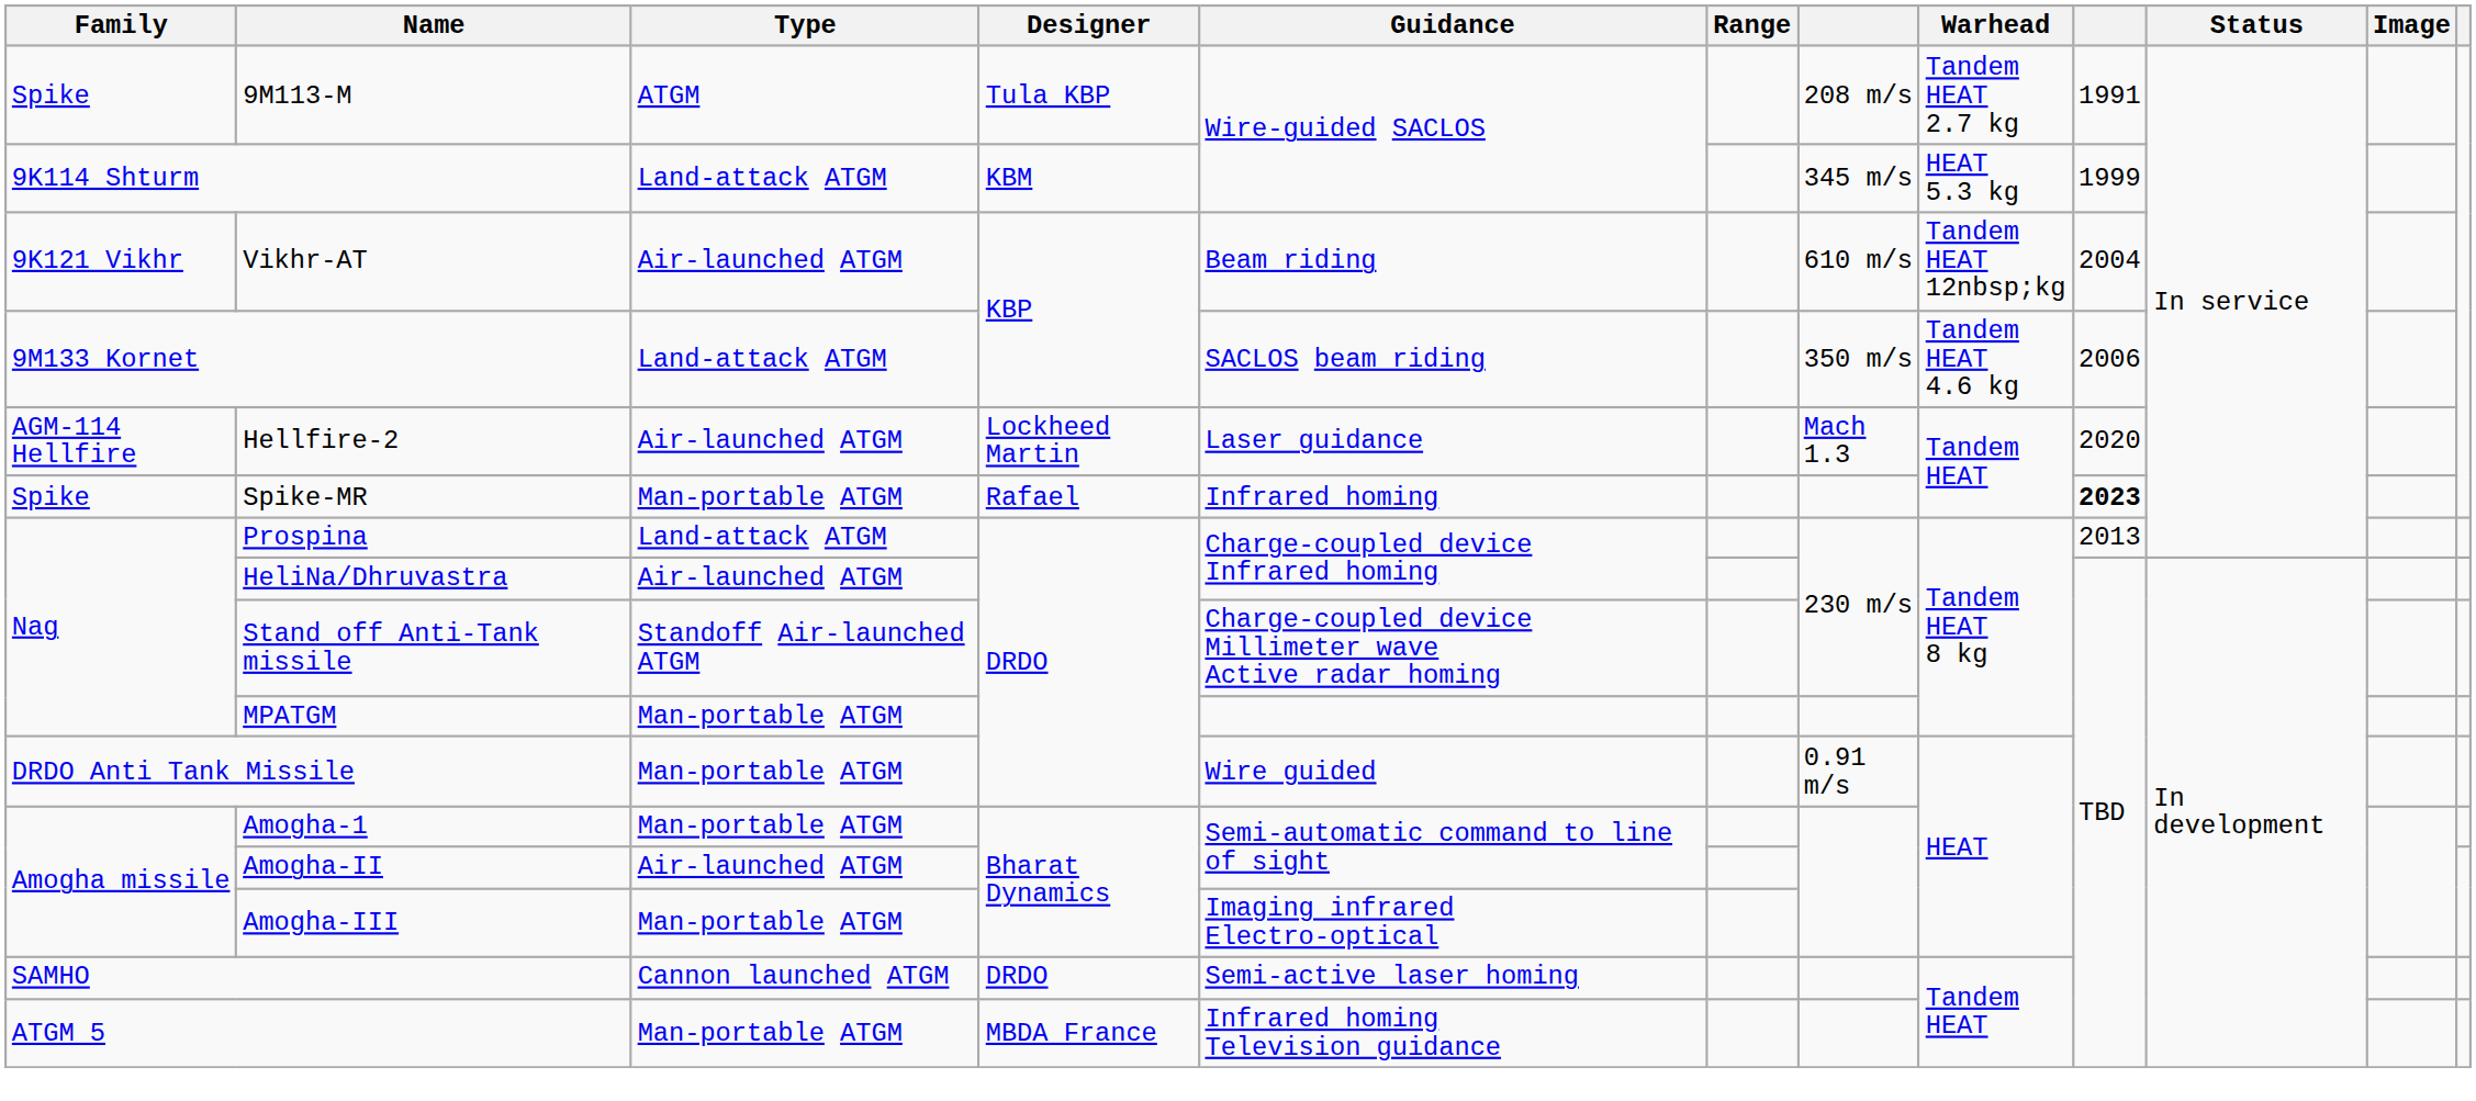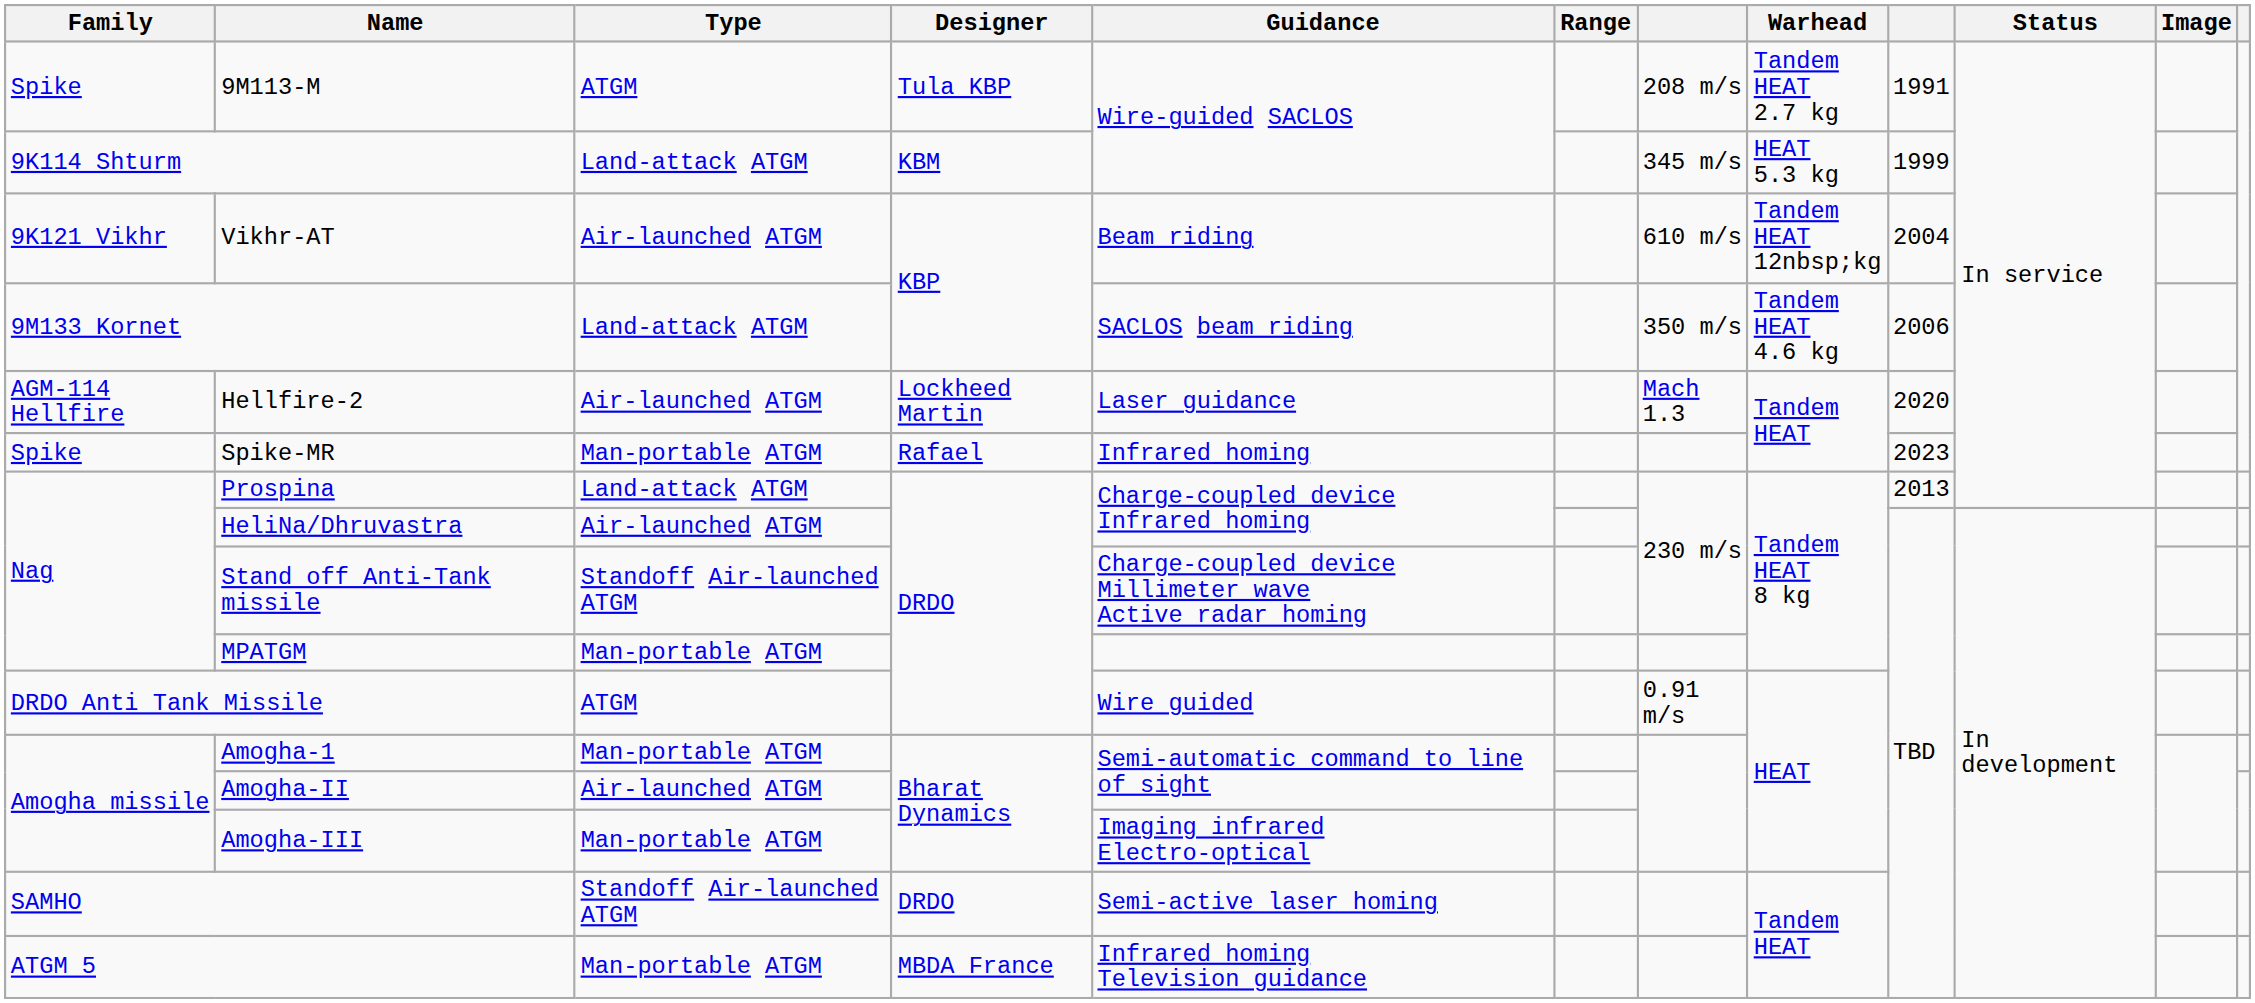 <table class="wikitable sortable" style="text-align:center|100px; font-size: 85%; width:95em;">
 <tr>
 <th>Family</th>
 <th>Name</th>
 <th>Type</th>
 <th>Designer</th>
 <th>Guidance</th>
 <th>Range</th>
 <th></th>
 <th>Warhead</th>
 <th></th>
 <th>Status</th>
 <th>Image</th>
 <th></th>
 </tr>
 <tr>
 <td><a href='#'>Spike</a></td>
 <td>9M113-M</td>
 <td><a href='#'>ATGM</a></td>
 <td> <a href='#'>Tula KBP</a></td>
 <td rowspan="2"><a href='#'>Wire-guided</a> <a href='#'>SACLOS</a></td>
 <td></td>
 <td>208 m/s</td>
 <td><a href='#'>Tandem</a> <br> <a href='#'>HEAT</a> <br> 2.7 kg</td>
 <td>1991</td>
 <td rowspan="7">In service</td>
 <td></td>
 <td rowspan="6"></td>
 </tr>
 <tr>
 <td colspan="2"><a href='#'>9K114 Shturm</a></td>
 <td><a href='#'>Land-attack</a> <a href='#'>ATGM</a></td>
 <td> <a href='#'>KBM</a></td>
 <td></td>
 <td>345 m/s</td>
 <td><a href='#'>HEAT</a> <br> 5.3 kg</td>
 <td>1999</td>
 <td></td>
 </tr>
 <tr>
 <td><a href='#'>9K121 Vikhr</a></td>
 <td>Vikhr-AT</td>
 <td><a href='#'>Air-launched</a> <a href='#'>ATGM</a></td>
 <td rowspan="2"> <a href='#'>KBP</a></td>
 <td><a href='#'>Beam riding</a></td>
 <td></td>
 <td>610 m/s</td>
 <td><a href='#'>Tandem</a> <br> <a href='#'>HEAT</a> <br> 12nbsp;kg</td>
 <td>2004</td>
 <td></td>
 </tr>
 <tr>
 <td colspan="2"><a href='#'>9M133 Kornet</a></td>
 <td><a href='#'>Land-attack</a> <a href='#'>ATGM</a></td>
 <td><a href='#'>SACLOS</a> <a href='#'>beam riding</a></td>
 <td></td>
 <td>350 m/s</td>
 <td><a href='#'>Tandem</a> <br> <a href='#'>HEAT</a> <br> 4.6 kg</td>
 <td>2006</td>
 <td></td>
 </tr>
 <tr>
 <td><a href='#'>AGM-114 Hellfire</a></td>
 <td>Hellfire-2</td>
 <td><a href='#'>Air-launched</a> <a href='#'>ATGM</a></td>
 <td> <a href='#'>Lockheed Martin</a></td>
 <td><a href='#'>Laser guidance</a></td>
 <td></td>
 <td><a href='#'>Mach</a> 1.3</td>
 <td rowspan="2"><a href='#'>Tandem</a> <br> <a href='#'>HEAT</a></td>
 <td>2020</td>
 <td></td>
 </tr>
 <tr>
 <td><a href='#'>Spike</a></td>
 <td>Spike-MR</td>
 <td><a href='#'>Man-portable</a> <a href='#'>ATGM</a></td>
 <td> <a href='#'>Rafael</a></td>
 <td><a href='#'>Infrared homing</a></td>
 <td></td>
 <td></td>
-<td><strong>2023</strong></td>
+<td>2023</td>
 <td></td>
 </tr>
 <tr>
 <td rowspan="4"><a href='#'>Nag</a></td>
 <td><a href='#'>Prospina</a></td>
 <td><a href='#'>Land-attack</a> <a href='#'>ATGM</a></td>
 <td rowspan="5"> <a href='#'>DRDO</a></td>
 <td rowspan="2"><a href='#'>Charge-coupled device</a> <br> <a href='#'>Infrared homing</a></td>
 <td></td>
 <td rowspan="3">230 m/s</td>
 <td rowspan="4"><a href='#'>Tandem</a> <br> <a href='#'>HEAT</a> <br> 8 kg</td>
 <td>2013</td>
 <td></td>
 <td></td>
 </tr>
 <tr>
 <td><a href='#'>HeliNa/Dhruvastra</a></td>
 <td><a href='#'>Air-launched</a> <a href='#'>ATGM</a></td>
 <td></td>
 <td rowspan="9">TBD</td>
 <td rowspan="9">In development</td>
 <td></td>
 <td></td>
 </tr>
 <tr>
 <td><a href='#'>Stand off Anti-Tank missile</a></td>
 <td><a href='#'>Standoff</a> <a href='#'>Air-launched</a> <a href='#'>ATGM</a></td>
 <td><a href='#'>Charge-coupled device</a> <br> <a href='#'>Millimeter wave</a> <br> <a href='#'>Active radar homing</a></td>
 <td></td>
 <td></td>
 <td></td>
 </tr>
 <tr>
 <td><a href='#'>MPATGM</a></td>
 <td><a href='#'>Man-portable</a> <a href='#'>ATGM</a></td>
 <td></td>
 <td></td>
 <td></td>
 <td></td>
 <td></td>
 </tr>
 <tr>
 <td colspan="2"><a href='#'>DRDO Anti Tank Missile</a></td>
-<td><a href='#'>Man-portable</a> <a href='#'>ATGM</a></td>
+<td><a href='#'>ATGM</a></td>
 <td><a href='#'>Wire guided</a></td>
 <td></td>
 <td>0.91 m/s</td>
 <td rowspan="4"><a href='#'>HEAT</a></td>
 <td></td>
 <td></td>
 </tr>
 <tr>
 <td rowspan="3"><a href='#'>Amogha missile</a></td>
 <td><a href='#'>Amogha-1</a></td>
 <td><a href='#'>Man-portable</a> <a href='#'>ATGM</a></td>
 <td rowspan="3"> <a href='#'>Bharat Dynamics</a></td>
 <td rowspan="2"><a href='#'>Semi-automatic command to line of sight</a></td>
 <td></td>
 <td rowspan="3"></td>
 <td rowspan="3"></td>
 <td></td>
 </tr>
 <tr>
 <td><a href='#'>Amogha-II</a></td>
 <td><a href='#'>Air-launched</a> <a href='#'>ATGM</a></td>
 <td></td>
 <td rowspan="2"></td>
 </tr>
 <tr>
 <td><a href='#'>Amogha-III</a></td>
 <td><a href='#'>Man-portable</a> <a href='#'>ATGM</a></td>
 <td><a href='#'>Imaging infrared</a> <br> <a href='#'>Electro-optical</a></td>
 <td></td>
 </tr>
 <tr>
 <td colspan="2"><a href='#'>SAMHO</a></td>
-<td><a href='#'>Cannon launched</a> <a href='#'>ATGM</a></td>
+<td><a href='#'>Standoff</a> <a href='#'>Air-launched</a> <a href='#'>ATGM</a></td>
 <td> <a href='#'>DRDO</a></td>
 <td><a href='#'>Semi-active laser homing</a></td>
 <td></td>
 <td></td>
 <td rowspan="2"><a href='#'>Tandem</a> <br> <a href='#'>HEAT</a></td>
 <td></td>
 <td></td>
 </tr>
 <tr>
 <td colspan="2"><a href='#'>ATGM 5</a></td>
 <td><a href='#'>Man-portable</a> <a href='#'>ATGM</a></td>
 <td> <a href='#'>MBDA France</a></td>
 <td><a href='#'>Infrared homing</a> <br> <a href='#'>Television guidance</a></td>
 <td></td>
 <td></td>
 <td></td>
 <td></td>
 </tr>
 </table>
